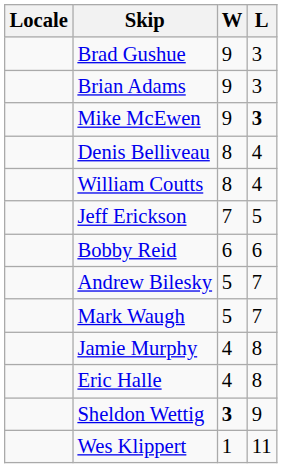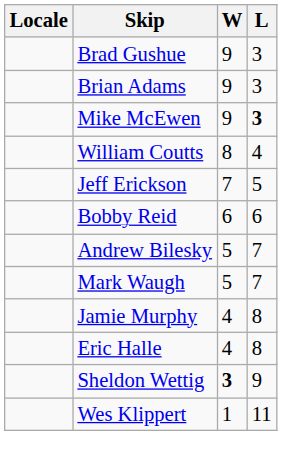 <table class="wikitable" border="1">
 <tr>
 <th>Locale</th>
 <th>Skip</th>
 <th>W</th>
 <th>L</th>
 </tr>
 <tr>
 <td></td>
 <td><a href='#'>Brad Gushue</a></td>
 <td>9</td>
 <td>3</td>
 </tr>
 <tr>
 <td></td>
 <td><a href='#'>Brian Adams</a></td>
 <td>9</td>
 <td>3</td>
 </tr>
 <tr>
 <td></td>
 <td><a href='#'>Mike McEwen</a></td>
 <td>9</td>
 <td><strong>3</strong></td>
-</tr>
-<tr>
-<td></td>
-<td><a href='#'>Denis Belliveau</a></td>
-<td>8</td>
-<td>4</td>
 </tr>
 <tr>
 <td></td>
 <td><a href='#'>William Coutts</a></td>
 <td>8</td>
 <td>4</td>
 </tr>
 <tr>
 <td></td>
 <td><a href='#'>Jeff Erickson</a></td>
 <td>7</td>
 <td>5</td>
 </tr>
 <tr>
 <td></td>
 <td><a href='#'>Bobby Reid</a></td>
 <td>6</td>
 <td>6</td>
 </tr>
 <tr>
 <td></td>
 <td><a href='#'>Andrew Bilesky</a></td>
 <td>5</td>
 <td>7</td>
 </tr>
 <tr>
 <td></td>
 <td><a href='#'>Mark Waugh</a></td>
 <td>5</td>
 <td>7</td>
 </tr>
 <tr>
 <td></td>
 <td><a href='#'>Jamie Murphy</a></td>
 <td>4</td>
 <td>8</td>
 </tr>
 <tr>
 <td></td>
 <td><a href='#'>Eric Halle</a></td>
 <td>4</td>
 <td>8</td>
 </tr>
 <tr>
 <td></td>
 <td><a href='#'>Sheldon Wettig</a></td>
 <td><strong>3</strong></td>
 <td>9</td>
 </tr>
 <tr>
 <td></td>
 <td><a href='#'>Wes Klippert</a></td>
 <td>1</td>
 <td>11</td>
 </tr>
 </table>
